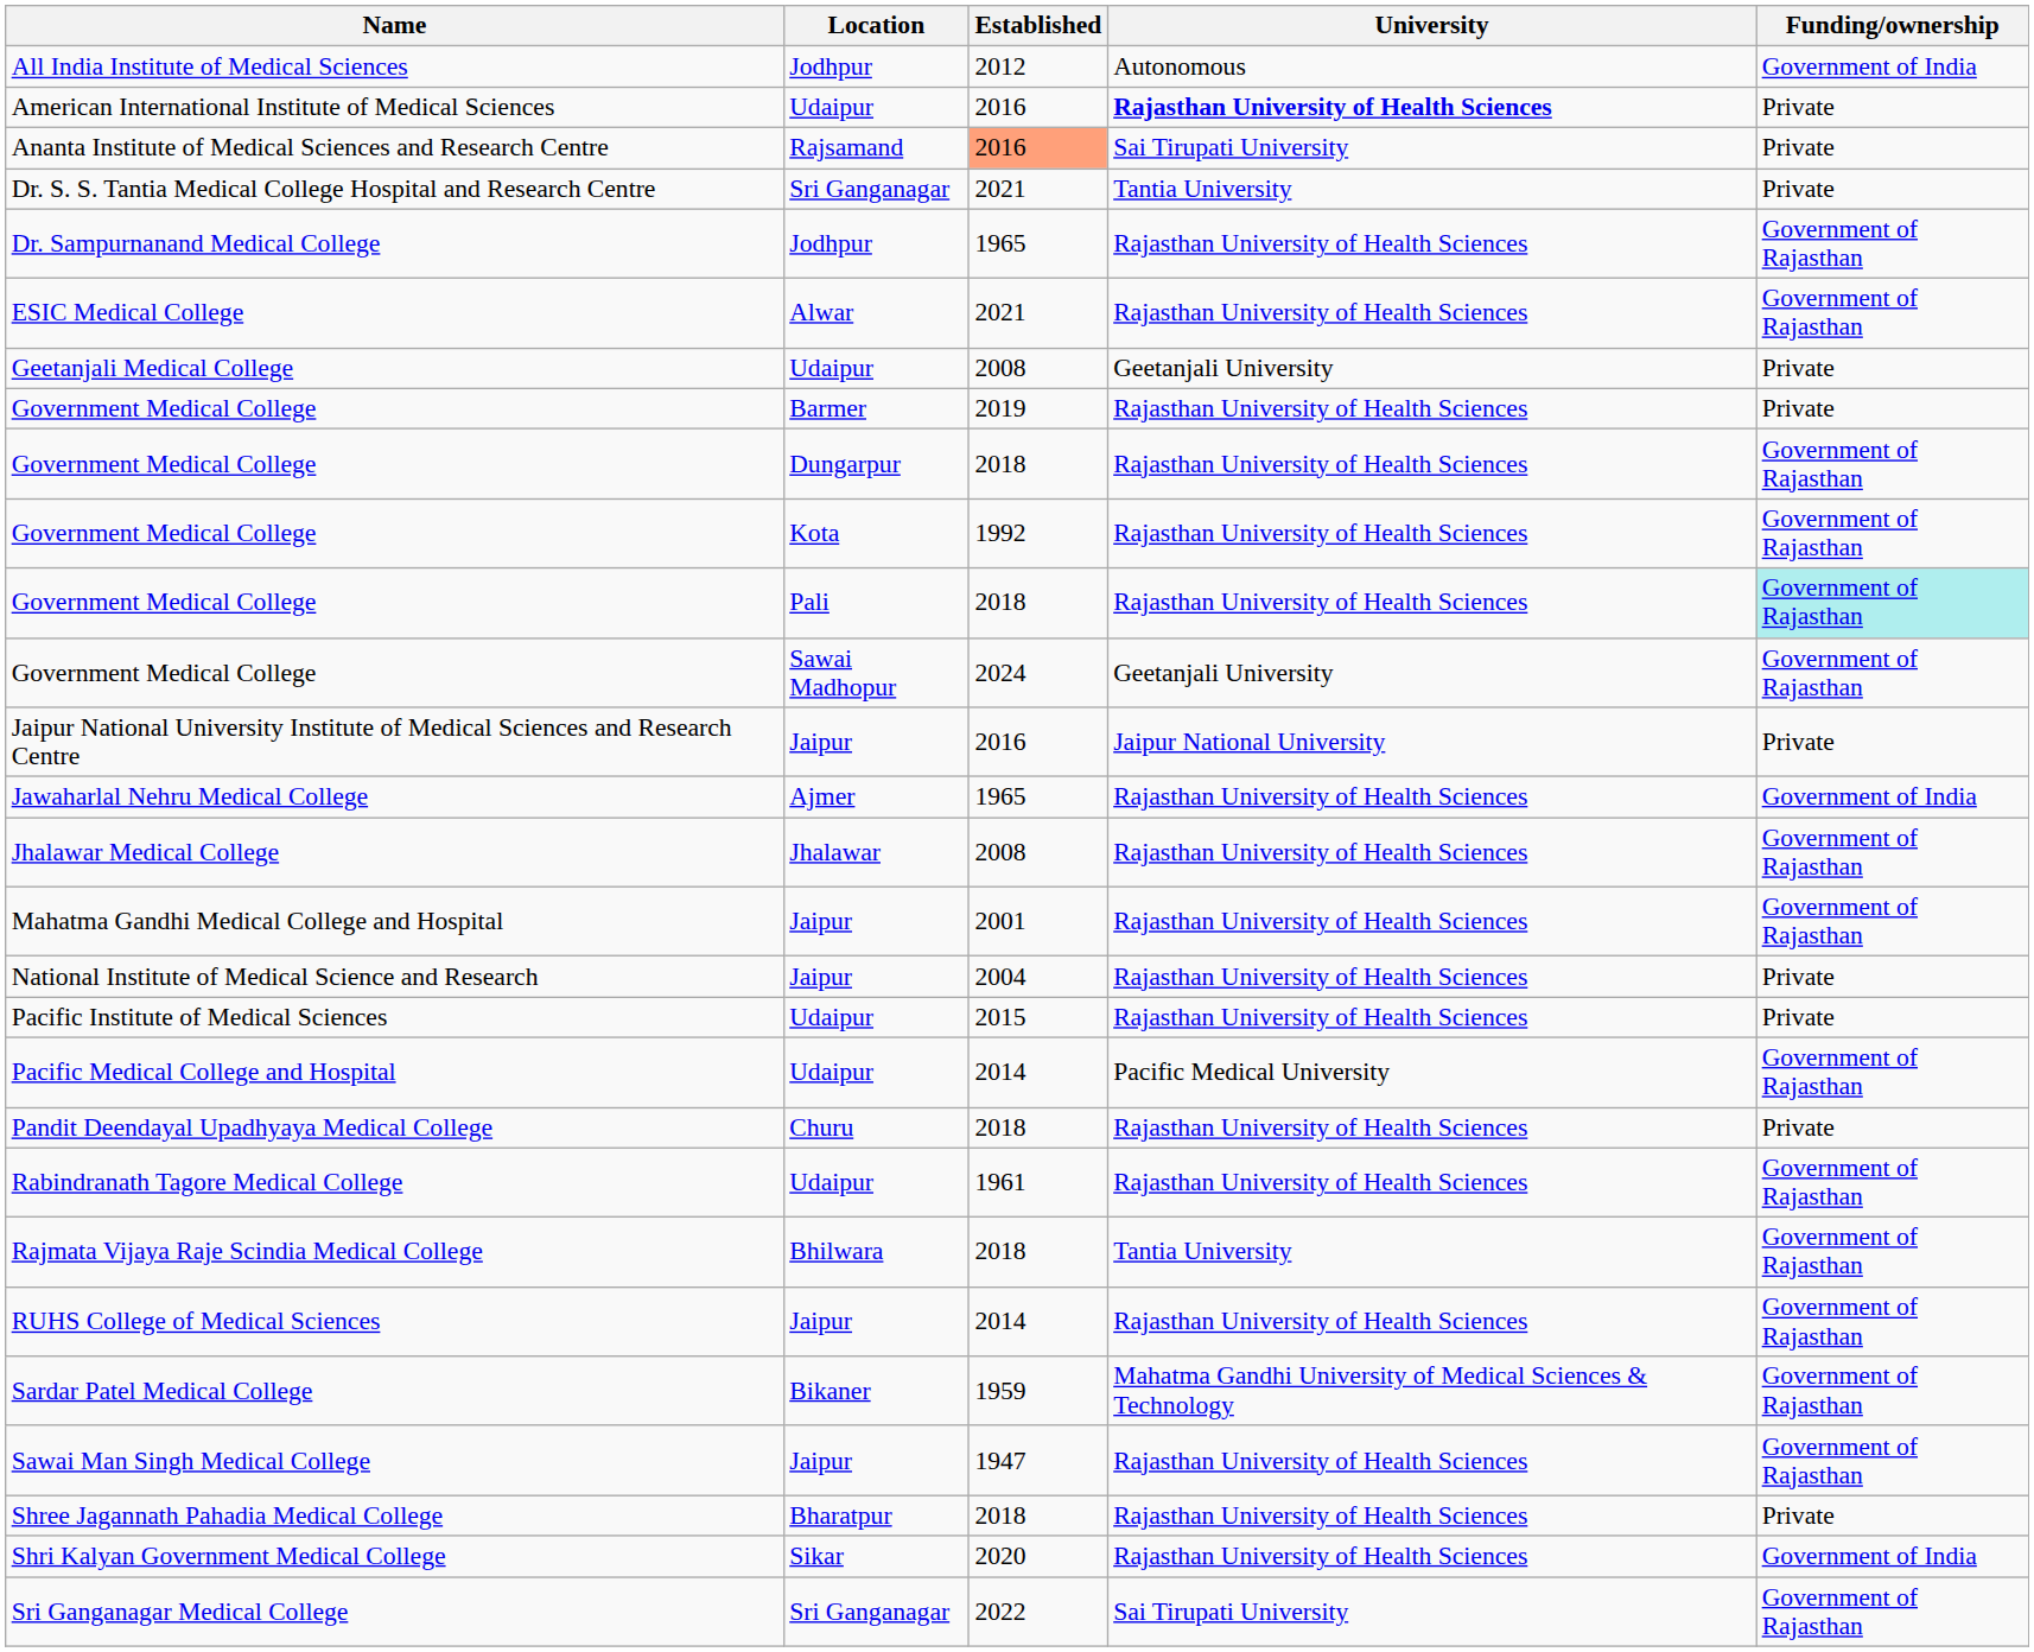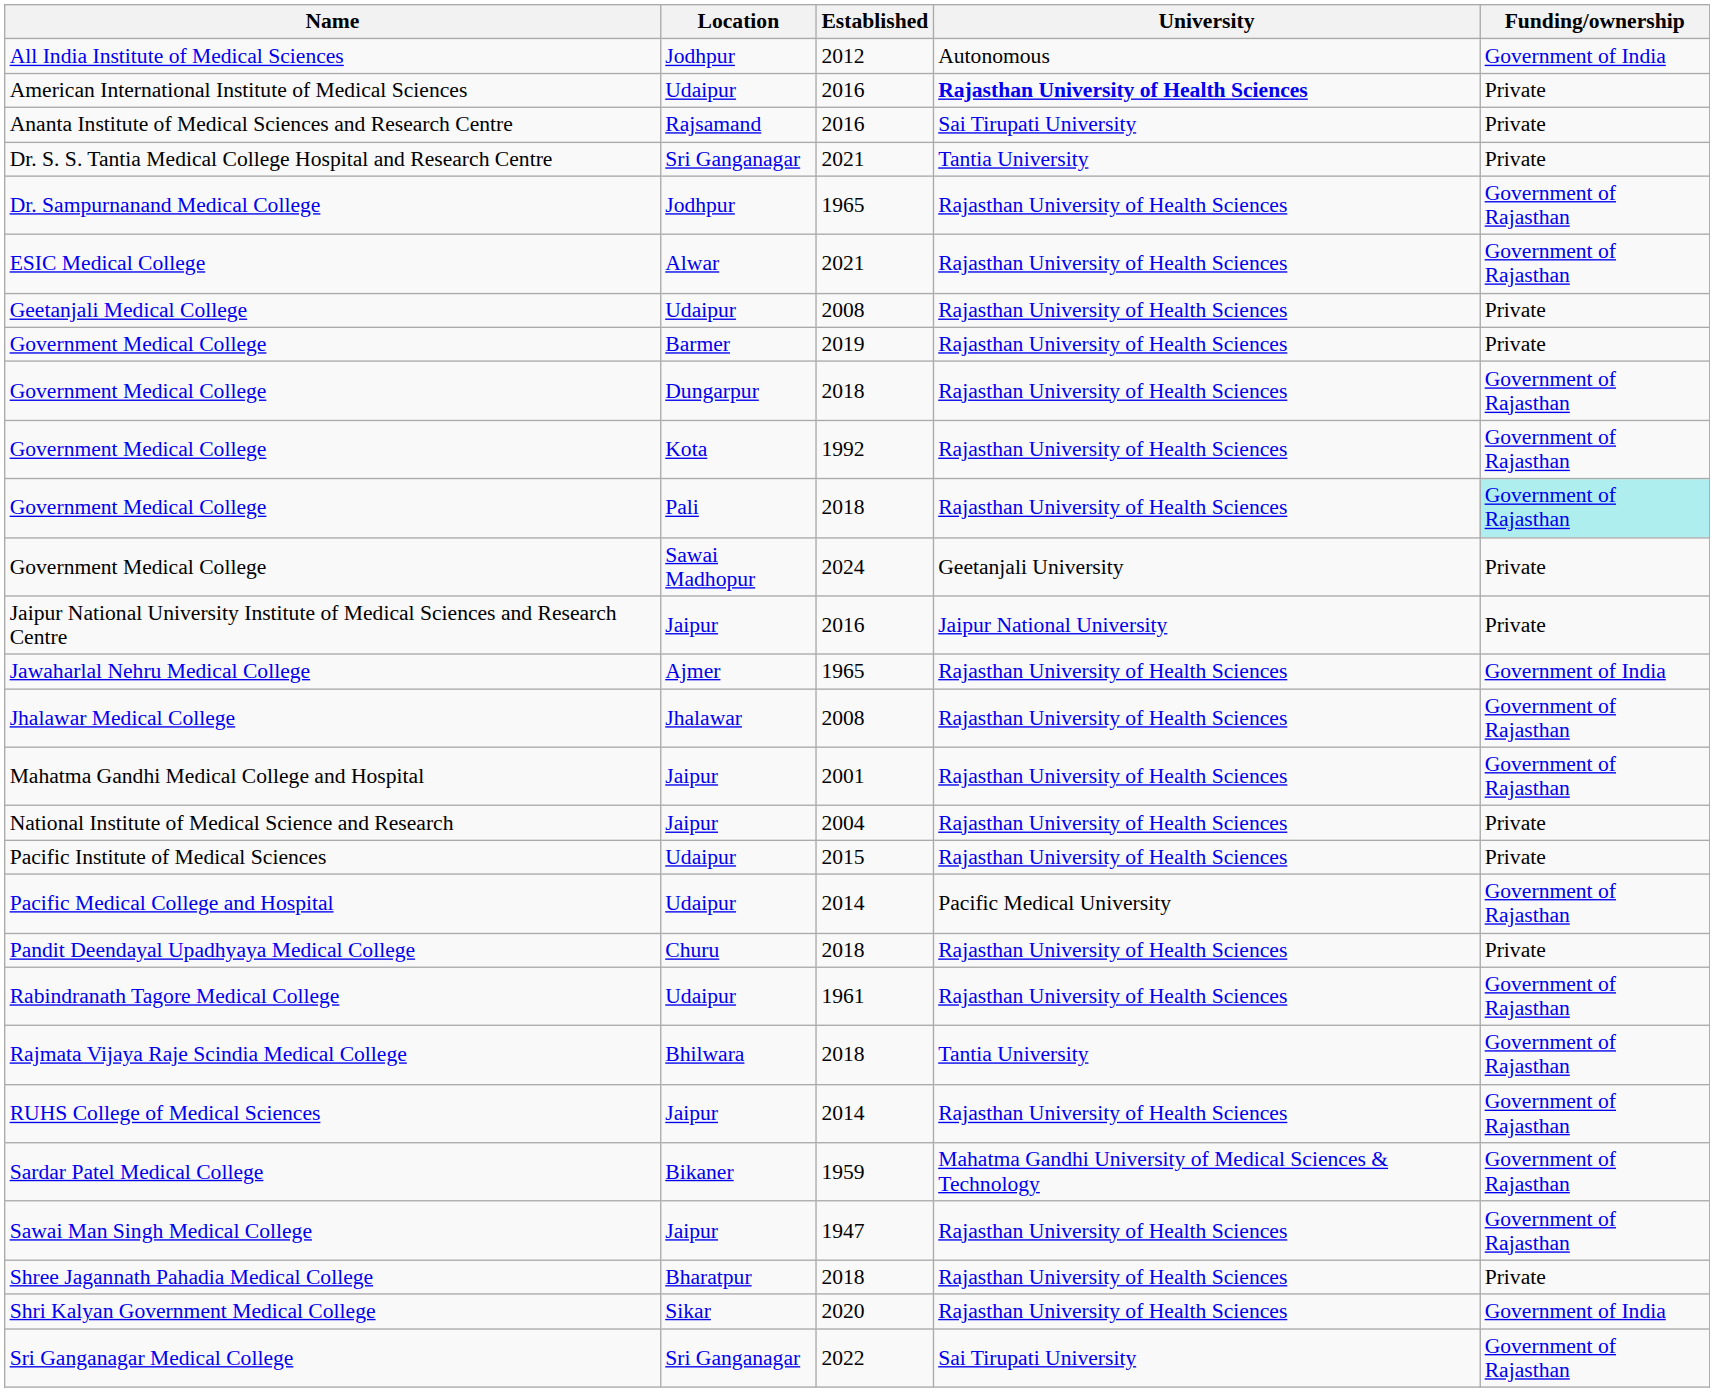 <table class="wikitable sortable" style="width:100%">
 <tr>
 <th>Name</th>
 <th>Location</th>
 <th>Established</th>
 <th>University</th>
 <th>Funding/ownership</th>
 </tr>
 <tr>
 <td><a href='#'>All India Institute of Medical Sciences</a></td>
 <td><a href='#'>Jodhpur</a></td>
 <td>2012</td>
 <td>Autonomous</td>
 <td><a href='#'>Government of India</a></td>
 </tr>
 <tr>
 <td>American International Institute of Medical Sciences</td>
 <td><a href='#'>Udaipur</a></td>
 <td>2016</td>
 <td><strong><a href='#'>Rajasthan University of Health Sciences</a></strong></td>
 <td>Private</td>
 </tr>
 <tr>
 <td>Ananta Institute of Medical Sciences and Research Centre</td>
 <td><a href='#'>Rajsamand</a></td>
-<td style="background: lightsalmon;">2016</td>
+<td>2016</td>
 <td><a href='#'>Sai Tirupati University</a></td>
 <td>Private</td>
 </tr>
 <tr>
 <td>Dr. S. S.  Tantia Medical College Hospital and Research Centre</td>
 <td><a href='#'>Sri Ganganagar</a></td>
 <td>2021</td>
 <td><a href='#'>Tantia University</a></td>
 <td>Private</td>
 </tr>
 <tr>
 <td><a href='#'>Dr. Sampurnanand Medical College</a></td>
 <td><a href='#'>Jodhpur</a></td>
 <td>1965</td>
 <td><a href='#'>Rajasthan University of Health Sciences</a></td>
 <td><a href='#'>Government of Rajasthan</a></td>
 </tr>
 <tr>
 <td><a href='#'>ESIC Medical College</a></td>
 <td><a href='#'>Alwar</a></td>
 <td>2021</td>
 <td><a href='#'>Rajasthan University of Health Sciences</a></td>
 <td><a href='#'>Government of Rajasthan</a></td>
 </tr>
 <tr>
 <td><a href='#'>Geetanjali Medical College</a></td>
 <td><a href='#'>Udaipur</a></td>
 <td>2008</td>
-<td>Geetanjali University</td>
+<td><a href='#'>Rajasthan University of Health Sciences</a></td>
 <td>Private</td>
 </tr>
 <tr>
 <td><a href='#'>Government Medical College</a></td>
 <td><a href='#'>Barmer</a></td>
 <td>2019</td>
 <td><a href='#'>Rajasthan University of Health Sciences</a></td>
 <td>Private</td>
 </tr>
 <tr>
 <td><a href='#'>Government Medical College</a></td>
 <td><a href='#'>Dungarpur</a></td>
 <td>2018</td>
 <td><a href='#'>Rajasthan University of Health Sciences</a></td>
 <td><a href='#'>Government of Rajasthan</a></td>
 </tr>
 <tr>
 <td><a href='#'>Government Medical College</a></td>
 <td><a href='#'>Kota</a></td>
 <td>1992</td>
 <td><a href='#'>Rajasthan University of Health Sciences</a></td>
 <td><a href='#'>Government of Rajasthan</a></td>
 </tr>
 <tr>
 <td><a href='#'>Government Medical College</a></td>
 <td><a href='#'>Pali</a></td>
 <td>2018</td>
 <td><a href='#'>Rajasthan University of Health Sciences</a></td>
 <td style="background: paleturquoise;"><a href='#'>Government of Rajasthan</a></td>
 </tr>
 <tr>
 <td>Government Medical College</td>
 <td><a href='#'>Sawai Madhopur</a></td>
 <td>2024</td>
 <td>Geetanjali University</td>
-<td><a href='#'>Government of Rajasthan</a></td>
+<td>Private</td>
 </tr>
 <tr>
 <td>Jaipur National University Institute of Medical Sciences and Research Centre</td>
 <td><a href='#'>Jaipur</a></td>
 <td>2016</td>
 <td><a href='#'>Jaipur National University</a></td>
 <td>Private</td>
 </tr>
 <tr>
 <td><a href='#'>Jawaharlal Nehru Medical College</a></td>
 <td><a href='#'>Ajmer</a></td>
 <td>1965</td>
 <td><a href='#'>Rajasthan University of Health Sciences</a></td>
 <td><a href='#'>Government of India</a></td>
 </tr>
 <tr>
 <td><a href='#'>Jhalawar Medical College</a></td>
 <td><a href='#'>Jhalawar</a></td>
 <td>2008</td>
 <td><a href='#'>Rajasthan University of Health Sciences</a></td>
 <td><a href='#'>Government of Rajasthan</a></td>
 </tr>
 <tr>
 <td>Mahatma Gandhi Medical College and Hospital</td>
 <td><a href='#'>Jaipur</a></td>
 <td>2001</td>
 <td><a href='#'>Rajasthan University of Health Sciences</a></td>
 <td><a href='#'>Government of Rajasthan</a></td>
 </tr>
 <tr>
 <td>National Institute of Medical Science and Research</td>
 <td><a href='#'>Jaipur</a></td>
 <td>2004</td>
 <td><a href='#'>Rajasthan University of Health Sciences</a></td>
 <td>Private</td>
 </tr>
 <tr>
 <td>Pacific Institute of Medical Sciences</td>
 <td><a href='#'>Udaipur</a></td>
 <td>2015</td>
 <td><a href='#'>Rajasthan University of Health Sciences</a></td>
 <td>Private</td>
 </tr>
 <tr>
 <td><a href='#'>Pacific Medical College and Hospital</a></td>
 <td><a href='#'>Udaipur</a></td>
 <td>2014</td>
 <td>Pacific Medical University</td>
 <td><a href='#'>Government of Rajasthan</a></td>
 </tr>
 <tr>
 <td><a href='#'>Pandit Deendayal Upadhyaya Medical College</a></td>
 <td><a href='#'>Churu</a></td>
 <td>2018</td>
 <td><a href='#'>Rajasthan University of Health Sciences</a></td>
 <td>Private</td>
 </tr>
 <tr>
 <td><a href='#'>Rabindranath Tagore Medical College</a></td>
 <td><a href='#'>Udaipur</a></td>
 <td>1961</td>
 <td><a href='#'>Rajasthan University of Health Sciences</a></td>
 <td><a href='#'>Government of Rajasthan</a></td>
 </tr>
 <tr>
 <td><a href='#'>Rajmata Vijaya Raje Scindia Medical College</a></td>
 <td><a href='#'>Bhilwara</a></td>
 <td>2018</td>
 <td><a href='#'>Tantia University</a></td>
 <td><a href='#'>Government of Rajasthan</a></td>
 </tr>
 <tr>
 <td><a href='#'>RUHS College of Medical Sciences</a></td>
 <td><a href='#'>Jaipur</a></td>
 <td>2014</td>
 <td><a href='#'>Rajasthan University of Health Sciences</a></td>
 <td><a href='#'>Government of Rajasthan</a></td>
 </tr>
 <tr>
 <td><a href='#'>Sardar Patel Medical College</a></td>
 <td><a href='#'>Bikaner</a></td>
 <td>1959</td>
 <td><a href='#'>Mahatma Gandhi University of Medical Sciences & Technology</a></td>
 <td><a href='#'>Government of Rajasthan</a></td>
 </tr>
 <tr>
 <td><a href='#'>Sawai Man Singh Medical College</a></td>
 <td><a href='#'>Jaipur</a></td>
 <td>1947</td>
 <td><a href='#'>Rajasthan University of Health Sciences</a></td>
 <td><a href='#'>Government of Rajasthan</a></td>
 </tr>
 <tr>
 <td><a href='#'>Shree Jagannath Pahadia Medical College</a></td>
 <td><a href='#'>Bharatpur</a></td>
 <td>2018</td>
 <td><a href='#'>Rajasthan University of Health Sciences</a></td>
 <td>Private</td>
 </tr>
 <tr>
 <td><a href='#'>Shri Kalyan Government Medical College</a></td>
 <td><a href='#'>Sikar</a></td>
 <td>2020</td>
 <td><a href='#'>Rajasthan University of Health Sciences</a></td>
 <td><a href='#'>Government of India</a></td>
 </tr>
 <tr>
 <td><a href='#'>Sri Ganganagar Medical College</a></td>
 <td><a href='#'>Sri Ganganagar</a></td>
 <td>2022</td>
 <td><a href='#'>Sai Tirupati University</a></td>
 <td><a href='#'>Government of Rajasthan</a></td>
 </tr>
 </table>
